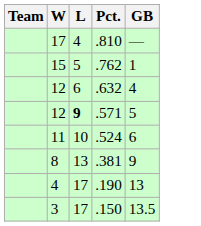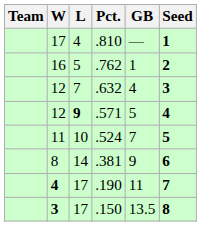 <table class=wikitable>
 <tr>
 <th>Team</th>
 <th>W</th>
 <th>L</th>
 <th>Pct.</th>
 <th>GB</th>
+<th>Seed</th>
 </tr>
 <tr bgcolor=ccffcc>
 <td></td>
 <td>17</td>
 <td>4</td>
 <td>.810</td>
 <td>—</td>
+<td><strong>1</strong></td>
 </tr>
 <tr bgcolor=ccffcc>
 <td></td>
-<td>15</td>
+<td>16</td>
 <td>5</td>
 <td>.762</td>
 <td>1</td>
+<td><strong>2</strong></td>
 </tr>
 <tr bgcolor=ccffcc>
 <td></td>
 <td>12</td>
-<td>6</td>
+<td>7</td>
 <td>.632</td>
 <td>4</td>
+<td><strong>3</strong></td>
 </tr>
 <tr bgcolor=ccffcc>
 <td></td>
 <td>12</td>
 <td><strong>9</strong></td>
 <td>.571</td>
 <td>5</td>
+<td><strong>4</strong></td>
 </tr>
 <tr bgcolor=ccffcc>
 <td></td>
 <td>11</td>
 <td>10</td>
 <td>.524</td>
-<td>6</td>
+<td>7</td>
+<td><strong>5</strong></td>
 </tr>
 <tr bgcolor=ccffcc>
 <td></td>
 <td>8</td>
-<td>13</td>
+<td>14</td>
 <td>.381</td>
 <td>9</td>
+<td><strong>6</strong></td>
 </tr>
 <tr bgcolor=ccffcc>
 <td></td>
-<td>4</td>
+<td><strong>4</strong></td>
 <td>17</td>
 <td>.190</td>
-<td>13</td>
+<td>11</td>
+<td><strong>7</strong></td>
 </tr>
 <tr bgcolor=ccffcc>
 <td></td>
-<td>3</td>
+<td><strong>3</strong></td>
 <td>17</td>
 <td>.150</td>
 <td>13.5</td>
+<td><strong>8</strong></td>
 </tr>
 </table>
